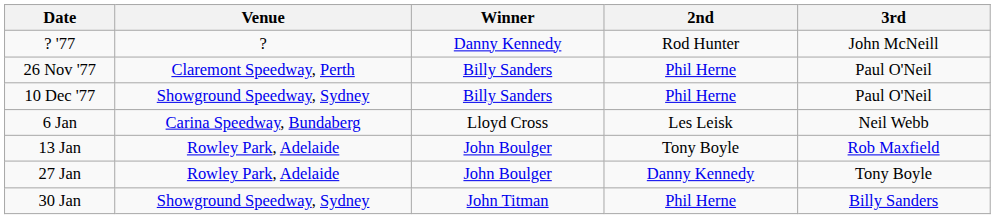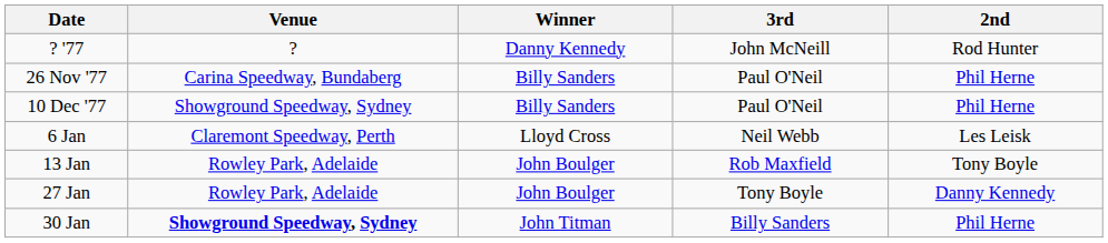 <table class="wikitable" style="text-align:center">
 <tr>
 <th width=100>Date</th>
 <th width=280>Venue</th>
 <th width=180>Winner</th>
+<th width=180>3rd</th>
 <th width=180>2nd</th>
-<th width=180>3rd</th>
 </tr>
 <tr>
 <td align=center>? '77</td>
 <td>?</td>
 <td><a href='#'>Danny Kennedy</a></td>
+<td>John McNeill</td>
 <td>Rod Hunter</td>
-<td>John McNeill</td>
 </tr>
 <tr>
 <td align=center>26 Nov '77</td>
-<td><a href='#'>Claremont Speedway</a>, <a href='#'>Perth</a></td>
+<td><a href='#'>Carina Speedway</a>, <a href='#'>Bundaberg</a></td>
 <td><a href='#'>Billy Sanders</a></td>
+<td>Paul O'Neil</td>
 <td><a href='#'>Phil Herne</a></td>
-<td>Paul O'Neil</td>
 </tr>
 <tr>
 <td align=center>10 Dec '77</td>
 <td><a href='#'>Showground Speedway</a>, <a href='#'>Sydney</a></td>
 <td><a href='#'>Billy Sanders</a></td>
+<td>Paul O'Neil</td>
 <td><a href='#'>Phil Herne</a></td>
-<td>Paul O'Neil</td>
 </tr>
 <tr>
 <td align=center>6 Jan</td>
-<td><a href='#'>Carina Speedway</a>, <a href='#'>Bundaberg</a></td>
+<td><a href='#'>Claremont Speedway</a>, <a href='#'>Perth</a></td>
 <td>Lloyd Cross</td>
+<td>Neil Webb</td>
 <td>Les Leisk</td>
-<td>Neil Webb</td>
 </tr>
 <tr>
 <td align=center>13 Jan</td>
 <td><a href='#'>Rowley Park</a>, <a href='#'>Adelaide</a></td>
 <td><a href='#'>John Boulger</a></td>
+<td><a href='#'>Rob Maxfield</a></td>
 <td>Tony Boyle</td>
-<td><a href='#'>Rob Maxfield</a></td>
 </tr>
 <tr>
 <td align=center>27 Jan</td>
 <td><a href='#'>Rowley Park</a>, <a href='#'>Adelaide</a></td>
 <td><a href='#'>John Boulger</a></td>
+<td>Tony Boyle</td>
 <td><a href='#'>Danny Kennedy</a></td>
-<td>Tony Boyle</td>
 </tr>
 <tr>
 <td align=center>30 Jan</td>
-<td><a href='#'>Showground Speedway</a>, <a href='#'>Sydney</a></td>
+<td><strong><a href='#'>Showground Speedway</a>, <a href='#'>Sydney</a></strong></td>
 <td><a href='#'>John Titman</a></td>
+<td><a href='#'>Billy Sanders</a></td>
 <td><a href='#'>Phil Herne</a></td>
-<td><a href='#'>Billy Sanders</a></td>
 </tr>
 </table>
